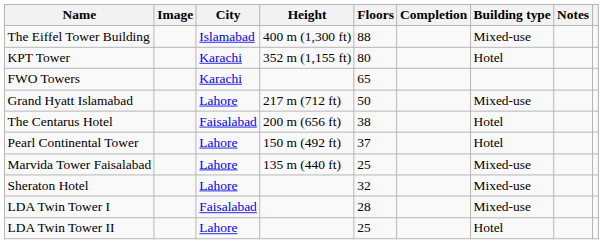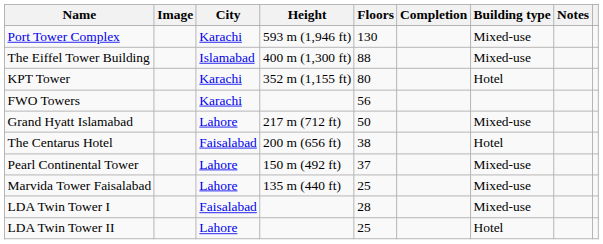 <table class="wikitable plainrowheaders sortable" text-align:left;">
 <tr>
 <th>Name</th>
 <th class="unsortable">Image</th>
 <th>City</th>
 <th>Height</th>
 <th>Floors</th>
 <th>Completion</th>
 <th>Building type</th>
 <th>Notes</th>
 <th class="unsortable"></th>
+</tr>
+<tr>
+<td><a href='#'>Port Tower Complex</a></td>
+<td></td>
+<td><a href='#'>Karachi</a></td>
+<td>593 m (1,946 ft)</td>
+<td>130</td>
+<td></td>
+<td>Mixed-use</td>
+<td></td>
+<td></td>
 </tr>
 <tr>
 <td>The Eiffel Tower Building</td>
 <td></td>
 <td><a href='#'>Islamabad</a></td>
 <td>400 m (1,300 ft)</td>
 <td>88</td>
 <td></td>
 <td>Mixed-use</td>
 <td></td>
 <td></td>
 </tr>
 <tr>
 <td>KPT Tower</td>
 <td></td>
 <td><a href='#'>Karachi</a></td>
 <td>352 m (1,155 ft)</td>
 <td>80</td>
 <td></td>
 <td>Hotel</td>
 <td></td>
 <td></td>
 </tr>
 <tr>
 <td>FWO Towers</td>
 <td></td>
 <td><a href='#'>Karachi</a></td>
 <td></td>
-<td>65</td>
+<td>56</td>
 <td></td>
 <td></td>
 <td></td>
 <td></td>
 </tr>
 <tr>
 <td>Grand Hyatt Islamabad</td>
 <td></td>
 <td><a href='#'>Lahore</a></td>
 <td>217 m (712 ft)</td>
 <td>50</td>
 <td></td>
 <td>Mixed-use</td>
 <td></td>
 <td></td>
 </tr>
 <tr>
 <td>The Centarus Hotel</td>
 <td></td>
 <td><a href='#'>Faisalabad</a></td>
 <td>200 m (656 ft)</td>
 <td>38</td>
 <td></td>
 <td>Hotel</td>
 <td></td>
 <td></td>
 </tr>
 <tr>
 <td>Pearl Continental Tower</td>
 <td></td>
 <td><a href='#'>Lahore</a></td>
 <td>150 m (492 ft)</td>
 <td>37</td>
 <td></td>
-<td>Hotel</td>
+<td>Mixed-use</td>
 <td></td>
 <td></td>
 </tr>
 <tr>
 <td>Marvida Tower Faisalabad</td>
 <td></td>
 <td><a href='#'>Lahore</a></td>
 <td>135 m (440 ft)</td>
 <td>25</td>
-<td></td>
-<td>Mixed-use</td>
-<td></td>
-<td></td>
-</tr>
-<tr>
-<td>Sheraton Hotel</td>
-<td></td>
-<td><a href='#'>Lahore</a></td>
-<td></td>
-<td>32</td>
 <td></td>
 <td>Mixed-use</td>
 <td></td>
 <td></td>
 </tr>
 <tr>
 <td>LDA Twin Tower I</td>
 <td></td>
 <td><a href='#'>Faisalabad</a></td>
 <td></td>
 <td>28</td>
 <td></td>
 <td>Mixed-use</td>
 <td></td>
 <td></td>
 </tr>
 <tr>
 <td>LDA Twin Tower II</td>
 <td></td>
 <td><a href='#'>Lahore</a></td>
 <td></td>
 <td>25</td>
 <td></td>
 <td>Hotel</td>
 <td></td>
 <td></td>
 </tr>
 </table>
